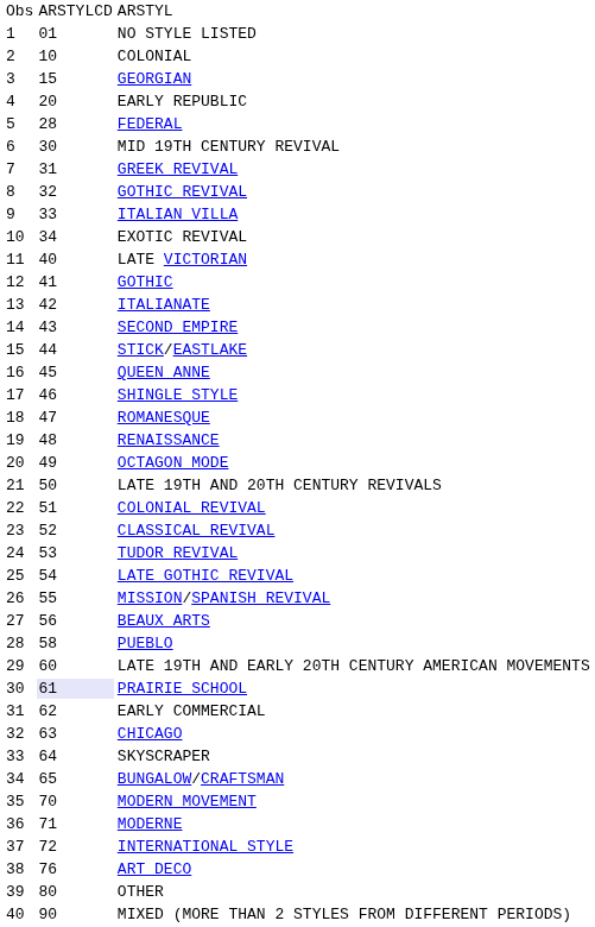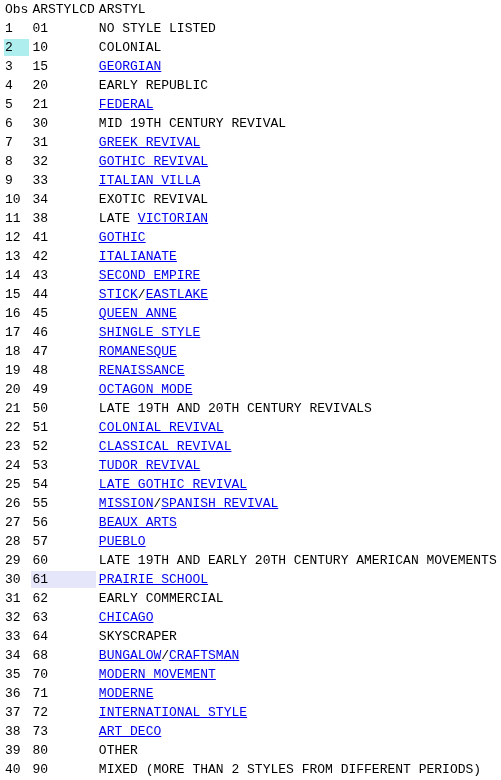 <table class="sortable striped">
 <tr>
 <td>Obs</td>
 <td>ARSTYLCD</td>
 <td>ARSTYL</td>
 </tr>
 <tr>
 <td>1</td>
 <td>01</td>
 <td>NO STYLE LISTED</td>
 </tr>
 <tr>
-<td>2</td>
+<td style="background: paleturquoise;">2</td>
 <td>10</td>
 <td>COLONIAL</td>
 </tr>
 <tr>
 <td>3</td>
 <td>15</td>
 <td><a href='#'>GEORGIAN</a></td>
 </tr>
 <tr>
 <td>4</td>
 <td>20</td>
 <td>EARLY REPUBLIC</td>
 </tr>
 <tr>
 <td>5</td>
-<td>28</td>
+<td>21</td>
 <td><a href='#'>FEDERAL</a></td>
 </tr>
 <tr>
 <td>6</td>
 <td>30</td>
 <td>MID 19TH CENTURY REVIVAL</td>
 </tr>
 <tr>
 <td>7</td>
 <td>31</td>
 <td><a href='#'>GREEK REVIVAL</a></td>
 </tr>
 <tr>
 <td>8</td>
 <td>32</td>
 <td><a href='#'>GOTHIC REVIVAL</a></td>
 </tr>
 <tr>
 <td>9</td>
 <td>33</td>
 <td><a href='#'>ITALIAN VILLA</a></td>
 </tr>
 <tr>
 <td>10</td>
 <td>34</td>
 <td>EXOTIC REVIVAL</td>
 </tr>
 <tr>
 <td>11</td>
-<td>40</td>
+<td>38</td>
 <td>LATE <a href='#'>VICTORIAN</a></td>
 </tr>
 <tr>
 <td>12</td>
 <td>41</td>
 <td><a href='#'>GOTHIC</a></td>
 </tr>
 <tr>
 <td>13</td>
 <td>42</td>
 <td><a href='#'>ITALIANATE</a></td>
 </tr>
 <tr>
 <td>14</td>
 <td>43</td>
 <td><a href='#'>SECOND EMPIRE</a></td>
 </tr>
 <tr>
 <td>15</td>
 <td>44</td>
 <td><a href='#'>STICK</a>/<a href='#'>EASTLAKE</a></td>
 </tr>
 <tr>
 <td>16</td>
 <td>45</td>
 <td><a href='#'>QUEEN ANNE</a></td>
 </tr>
 <tr>
 <td>17</td>
 <td>46</td>
 <td><a href='#'>SHINGLE STYLE</a></td>
 </tr>
 <tr>
 <td>18</td>
 <td>47</td>
 <td><a href='#'>ROMANESQUE</a></td>
 </tr>
 <tr>
 <td>19</td>
 <td>48</td>
 <td><a href='#'>RENAISSANCE</a></td>
 </tr>
 <tr>
 <td>20</td>
 <td>49</td>
 <td><a href='#'>OCTAGON MODE</a></td>
 </tr>
 <tr>
 <td>21</td>
 <td>50</td>
 <td>LATE 19TH AND 20TH CENTURY REVIVALS</td>
 </tr>
 <tr>
 <td>22</td>
 <td>51</td>
 <td><a href='#'>COLONIAL REVIVAL</a></td>
 </tr>
 <tr>
 <td>23</td>
 <td>52</td>
 <td><a href='#'>CLASSICAL REVIVAL</a></td>
 </tr>
 <tr>
 <td>24</td>
 <td>53</td>
 <td><a href='#'>TUDOR REVIVAL</a></td>
 </tr>
 <tr>
 <td>25</td>
 <td>54</td>
 <td><a href='#'>LATE GOTHIC REVIVAL</a></td>
 </tr>
 <tr>
 <td>26</td>
 <td>55</td>
 <td><a href='#'>MISSION</a>/<a href='#'>SPANISH REVIVAL</a></td>
 </tr>
 <tr>
 <td>27</td>
 <td>56</td>
 <td><a href='#'>BEAUX ARTS</a></td>
 </tr>
 <tr>
 <td>28</td>
-<td>58</td>
+<td>57</td>
 <td><a href='#'>PUEBLO</a></td>
 </tr>
 <tr>
 <td>29</td>
 <td>60</td>
 <td>LATE 19TH AND EARLY 20TH CENTURY AMERICAN MOVEMENTS</td>
 </tr>
 <tr>
 <td>30</td>
 <td style="background: lavender;">61</td>
 <td><a href='#'>PRAIRIE SCHOOL</a></td>
 </tr>
 <tr>
 <td>31</td>
 <td>62</td>
 <td>EARLY COMMERCIAL</td>
 </tr>
 <tr>
 <td>32</td>
 <td>63</td>
 <td><a href='#'>CHICAGO</a></td>
 </tr>
 <tr>
 <td>33</td>
 <td>64</td>
 <td>SKYSCRAPER</td>
 </tr>
 <tr>
 <td>34</td>
-<td>65</td>
+<td>68</td>
 <td><a href='#'>BUNGALOW</a>/<a href='#'>CRAFTSMAN</a></td>
 </tr>
 <tr>
 <td>35</td>
 <td>70</td>
 <td><a href='#'>MODERN MOVEMENT</a></td>
 </tr>
 <tr>
 <td>36</td>
 <td>71</td>
 <td><a href='#'>MODERNE</a></td>
 </tr>
 <tr>
 <td>37</td>
 <td>72</td>
 <td><a href='#'>INTERNATIONAL STYLE</a></td>
 </tr>
 <tr>
 <td>38</td>
-<td>76</td>
+<td>73</td>
 <td><a href='#'>ART DECO</a></td>
 </tr>
 <tr>
 <td>39</td>
 <td>80</td>
 <td>OTHER</td>
 </tr>
 <tr>
 <td>40</td>
 <td>90</td>
 <td>MIXED (MORE THAN 2 STYLES FROM DIFFERENT PERIODS)</td>
 </tr>
 </table>
